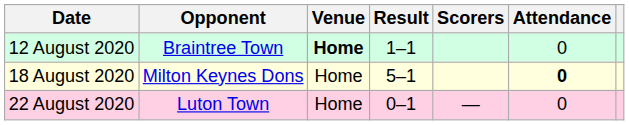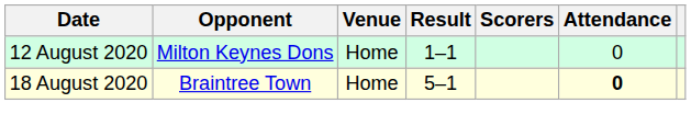 <table class="wikitable sortable" style="text-align:center">
 <tr>
 <th>Date</th>
 <th>Opponent</th>
 <th>Venue</th>
 <th>Result</th>
 <th class="unsortable">Scorers</th>
 <th>Attendance</th>
 <th class="unsortable"></th>
 </tr>
 <tr style="background-color: #d0ffe3;">
 <td>12 August 2020</td>
-<td><a href='#'>Braintree Town</a></td>
-<td><strong>Home</strong></td>
+<td><a href='#'>Milton Keynes Dons</a></td>
+<td>Home</td>
 <td>1–1</td>
 <td></td>
 <td>0</td>
 <td></td>
 </tr>
 <tr style="background-color: #ffffdd;">
 <td>18 August 2020</td>
-<td><a href='#'>Milton Keynes Dons</a></td>
+<td><a href='#'>Braintree Town</a></td>
 <td>Home</td>
 <td>5–1</td>
 <td></td>
 <td><strong>0</strong></td>
 <td></td>
 </tr>
-<tr style="background-color: #ffd0e3;">
-<td>22 August 2020</td>
-<td><a href='#'>Luton Town</a></td>
-<td>Home</td>
-<td>0–1</td>
-<td>—</td>
-<td>0</td>
-<td></td>
-</tr>
 </table>
